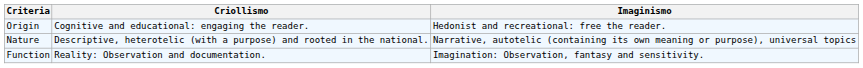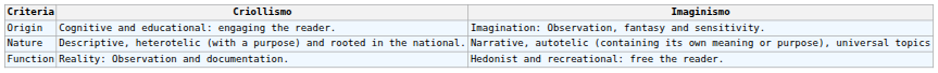 <table class="wikitable" style="background:#F0F8FF; font-size:95%;">
 <tr>
 <th>Criteria</th>
 <th>Criollismo</th>
 <th>Imaginismo</th>
 </tr>
 <tr>
 <td>Origin</td>
 <td>Cognitive and educational: engaging the reader.</td>
-<td>Hedonist and recreational: free the reader.</td>
+<td>Imagination: Observation, fantasy and sensitivity.</td>
 </tr>
 <tr>
 <td>Nature</td>
 <td>Descriptive, heterotelic (with a purpose) and rooted in the national.</td>
 <td>Narrative, autotelic (containing its own meaning or purpose), universal topics</td>
 </tr>
 <tr>
 <td>Function</td>
 <td>Reality: Observation and documentation.</td>
-<td>Imagination: Observation, fantasy and sensitivity.</td>
+<td>Hedonist and recreational: free the reader.</td>
 </tr>
 </table>
